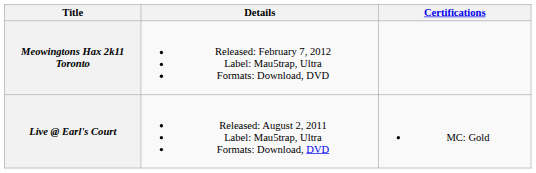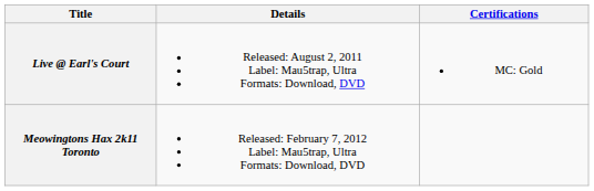 <table class="wikitable plainrowheaders" style="text-align:center;">
 <tr>
 <th scope="col" rowspan="1" style="width:12.5em;">Title</th>
 <th scope="col" rowspan="1" style="width:22em;">Details</th>
 <th scope="col" rowspan="1" style="width:14em;"><a href='#'>Certifications</a></th>
 </tr>
 <tr>
+<th scope="row"><em>Live @ Earl's Court</em></th>
+<td><br><ul><li>Released: August 2, 2011</li><li>Label: Mau5trap, Ultra</li><li>Formats: Download, <a href='#'>DVD</a></li></ul></td>
+<td><br><ul><li>MC: Gold</li></ul></td>
+</tr>
+<tr>
 <th scope="row"><em>Meowingtons Hax 2k11 Toronto</em></th>
 <td><br><ul><li>Released: February 7, 2012</li><li>Label: Mau5trap, Ultra</li><li>Formats: Download, DVD</li></ul></td>
 <td></td>
 </tr>
-<tr>
-<th scope="row"><em>Live @ Earl's Court</em></th>
-<td><br><ul><li>Released: August 2, 2011</li><li>Label: Mau5trap, Ultra</li><li>Formats: Download, <a href='#'>DVD</a></li></ul></td>
-<td><br><ul><li>MC: Gold</li></ul></td>
-</tr>
 </table>
